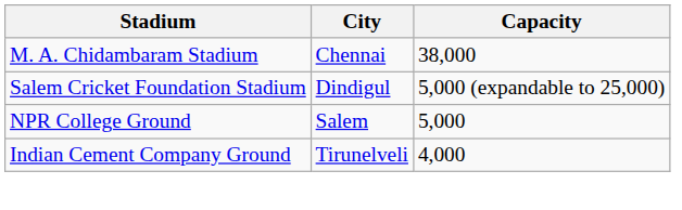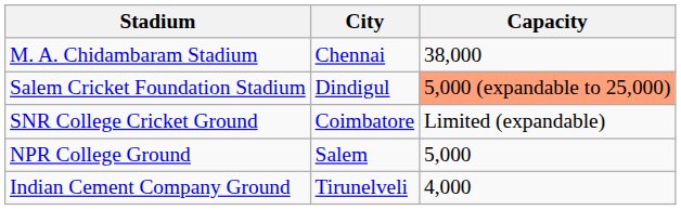 <table class="wikitable">
 <tr>
 <th>Stadium</th>
 <th>City</th>
 <th>Capacity</th>
 </tr>
 <tr>
 <td><a href='#'>M. A. Chidambaram Stadium</a></td>
 <td><a href='#'>Chennai</a></td>
 <td>38,000</td>
 </tr>
 <tr>
 <td><a href='#'>Salem Cricket Foundation Stadium</a></td>
 <td><a href='#'>Dindigul</a></td>
-<td>5,000 (expandable to 25,000)</td>
+<td style="background: lightsalmon;">5,000 (expandable to 25,000)</td>
+</tr>
+<tr>
+<td><a href='#'>SNR College Cricket Ground</a></td>
+<td><a href='#'>Coimbatore</a></td>
+<td>Limited (expandable)</td>
 </tr>
 <tr>
 <td><a href='#'>NPR College Ground</a></td>
 <td><a href='#'>Salem</a></td>
 <td>5,000</td>
 </tr>
 <tr>
 <td><a href='#'>Indian Cement Company Ground</a></td>
 <td><a href='#'>Tirunelveli</a></td>
 <td>4,000</td>
 </tr>
 </table>
